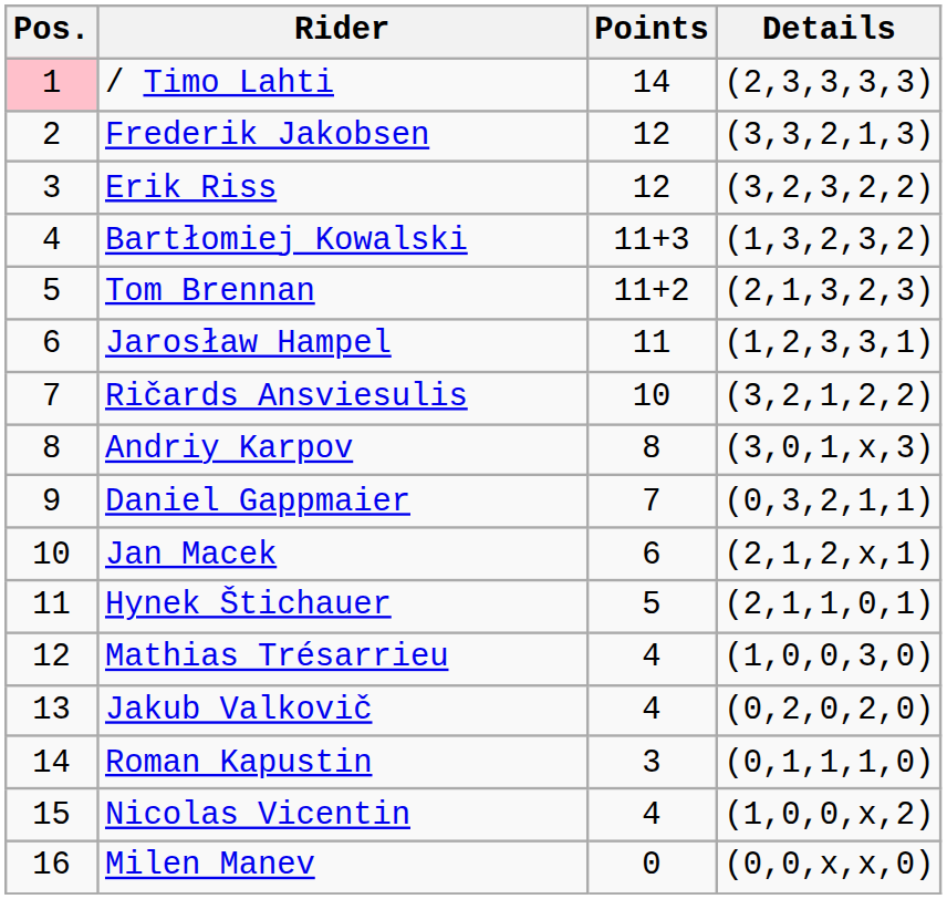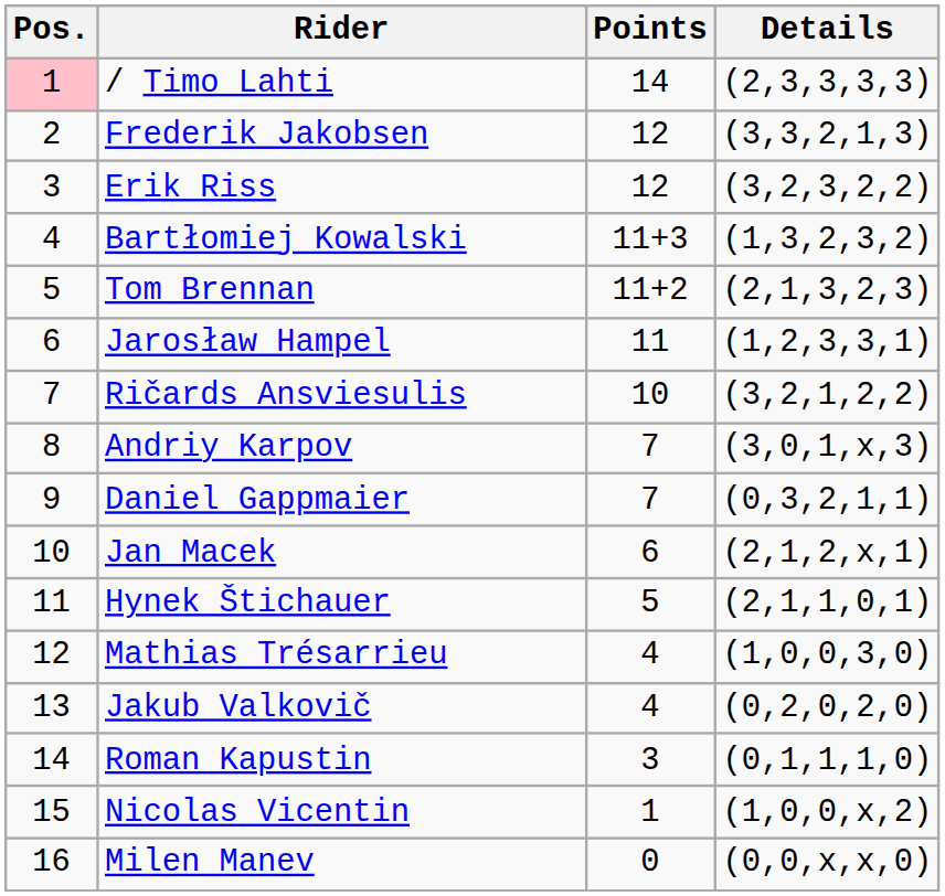 <table class=wikitable style="font-size:93%; text-align:center;">
 <tr>
 <th width=25px>Pos.</th>
 <th width=180px>Rider</th>
 <th width=40px>Points</th>
 <th width=70px>Details</th>
 </tr>
 <tr>
 <td style="background: pink;">1</td>
 <td style="text-align:left;">/ <a href='#'>Timo Lahti</a></td>
 <td>14</td>
 <td>(2,3,3,3,3)</td>
 </tr>
 <tr>
 <td>2</td>
 <td style="text-align:left;"> <a href='#'>Frederik Jakobsen</a></td>
 <td>12</td>
 <td>(3,3,2,1,3)</td>
 </tr>
 <tr>
 <td>3</td>
 <td style="text-align:left;"> <a href='#'>Erik Riss</a></td>
 <td>12</td>
 <td>(3,2,3,2,2)</td>
 </tr>
 <tr>
 <td>4</td>
 <td style="text-align:left;"> <a href='#'>Bartłomiej Kowalski</a></td>
 <td>11+3</td>
 <td>(1,3,2,3,2)</td>
 </tr>
 <tr>
 <td>5</td>
 <td style="text-align:left;"> <a href='#'>Tom Brennan</a></td>
 <td>11+2</td>
 <td>(2,1,3,2,3)</td>
 </tr>
 <tr>
 <td>6</td>
 <td style="text-align:left;"> <a href='#'>Jarosław Hampel</a></td>
 <td>11</td>
 <td>(1,2,3,3,1)</td>
 </tr>
 <tr>
 <td>7</td>
 <td style="text-align:left;"> <a href='#'>Ričards Ansviesulis</a></td>
 <td>10</td>
 <td>(3,2,1,2,2)</td>
 </tr>
 <tr>
 <td>8</td>
 <td style="text-align:left;"> <a href='#'>Andriy Karpov</a></td>
-<td>8</td>
+<td>7</td>
 <td>(3,0,1,x,3)</td>
 </tr>
 <tr>
 <td>9</td>
 <td style="text-align:left;"> <a href='#'>Daniel Gappmaier</a></td>
 <td>7</td>
 <td>(0,3,2,1,1)</td>
 </tr>
 <tr>
 <td>10</td>
 <td style="text-align:left;"> <a href='#'>Jan Macek</a></td>
 <td>6</td>
 <td>(2,1,2,x,1)</td>
 </tr>
 <tr>
 <td>11</td>
 <td style="text-align:left;"> <a href='#'>Hynek Štichauer</a></td>
 <td>5</td>
 <td>(2,1,1,0,1)</td>
 </tr>
 <tr>
 <td>12</td>
 <td style="text-align:left;"> <a href='#'>Mathias Trésarrieu</a></td>
 <td>4</td>
 <td>(1,0,0,3,0)</td>
 </tr>
 <tr>
 <td>13</td>
 <td style="text-align:left;"> <a href='#'>Jakub Valkovič</a></td>
 <td>4</td>
 <td>(0,2,0,2,0)</td>
 </tr>
 <tr>
 <td>14</td>
 <td style="text-align:left;"> <a href='#'>Roman Kapustin</a></td>
 <td>3</td>
 <td>(0,1,1,1,0)</td>
 </tr>
 <tr>
 <td>15</td>
 <td style="text-align:left;"> <a href='#'>Nicolas Vicentin</a></td>
-<td>4</td>
+<td>1</td>
 <td>(1,0,0,x,2)</td>
 </tr>
 <tr>
 <td>16</td>
 <td style="text-align:left;"> <a href='#'>Milen Manev</a></td>
 <td>0</td>
 <td>(0,0,x,x,0)</td>
 </tr>
 </table>
